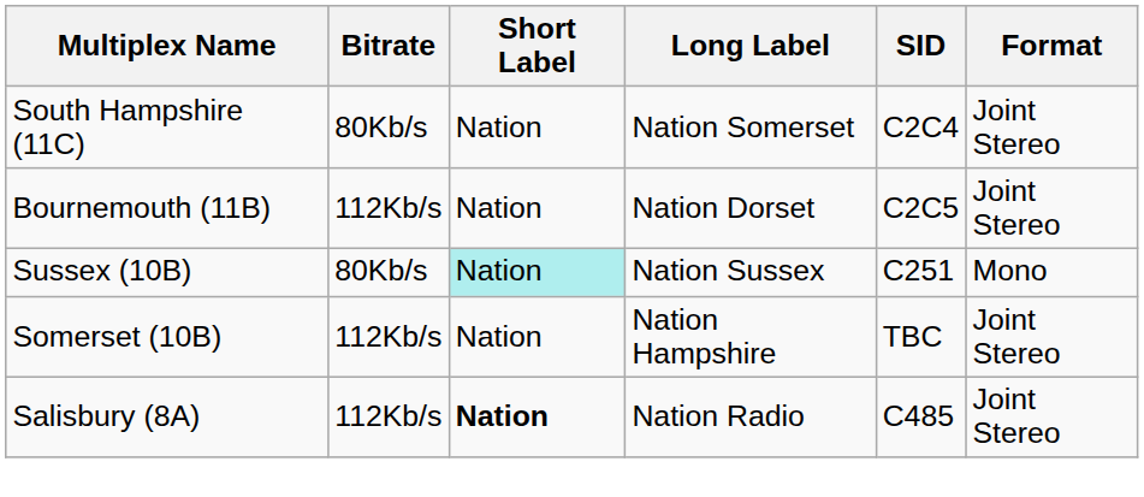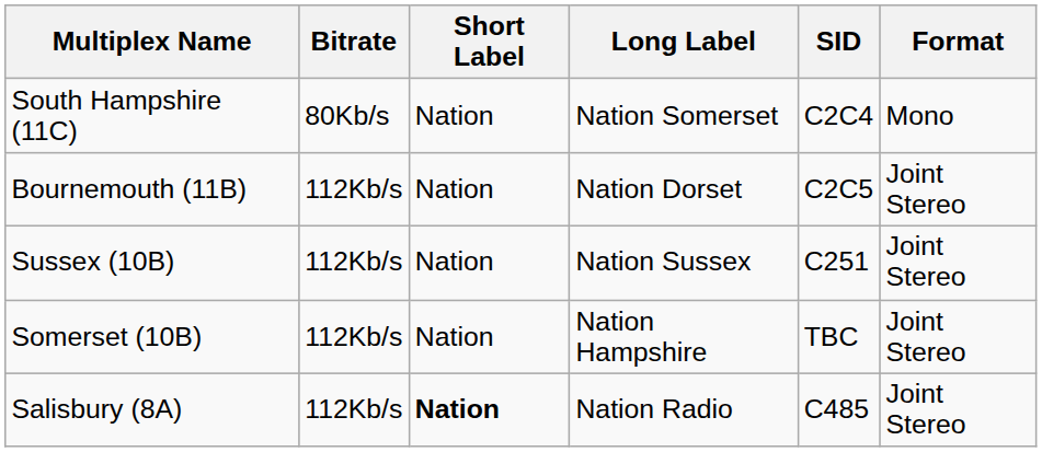 <table class="wikitable">
 <tr>
 <th>Multiplex Name</th>
 <th>Bitrate</th>
 <th>Short Label</th>
 <th>Long Label</th>
 <th>SID</th>
 <th>Format</th>
 </tr>
 <tr>
 <td>South Hampshire (11C)</td>
 <td>80Kb/s</td>
 <td>Nation</td>
 <td>Nation Somerset</td>
 <td>C2C4</td>
-<td>Joint Stereo</td>
+<td>Mono</td>
 </tr>
 <tr>
 <td>Bournemouth (11B)</td>
 <td>112Kb/s</td>
 <td>Nation</td>
 <td>Nation Dorset</td>
 <td>C2C5</td>
 <td>Joint Stereo</td>
 </tr>
 <tr>
 <td>Sussex (10B)</td>
-<td>80Kb/s</td>
-<td style="background: paleturquoise;">Nation</td>
+<td>112Kb/s</td>
+<td>Nation</td>
 <td>Nation Sussex</td>
 <td>C251</td>
-<td>Mono</td>
+<td>Joint Stereo</td>
 </tr>
 <tr>
 <td>Somerset (10B)</td>
 <td>112Kb/s</td>
 <td>Nation</td>
 <td>Nation Hampshire</td>
 <td>TBC</td>
 <td>Joint Stereo</td>
 </tr>
 <tr>
 <td>Salisbury (8A)</td>
 <td>112Kb/s</td>
 <td><strong>Nation</strong></td>
 <td>Nation Radio</td>
 <td>C485</td>
 <td>Joint Stereo</td>
 </tr>
 </table>
